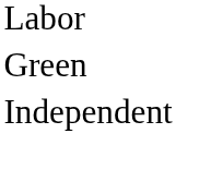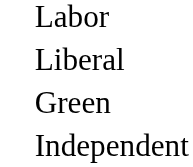 <table style="margin-top:1em">
 <tr>
 <td> </td>
 <td>Labor</td>
+</tr>
+<tr>
+<td width=20 > </td>
+<td>Liberal</td>
 </tr>
 <tr>
 <td> </td>
 <td>Green</td>
 </tr>
 <tr>
 <td> </td>
 <td>Independent</td>
 </tr>
 </table>
